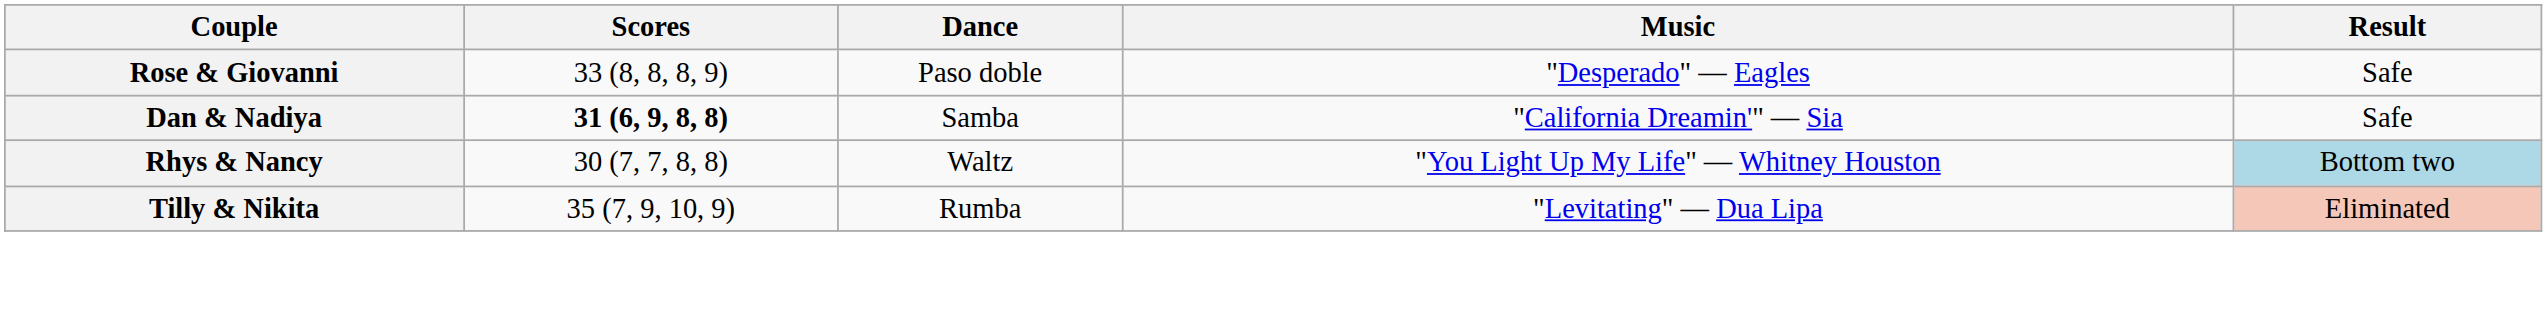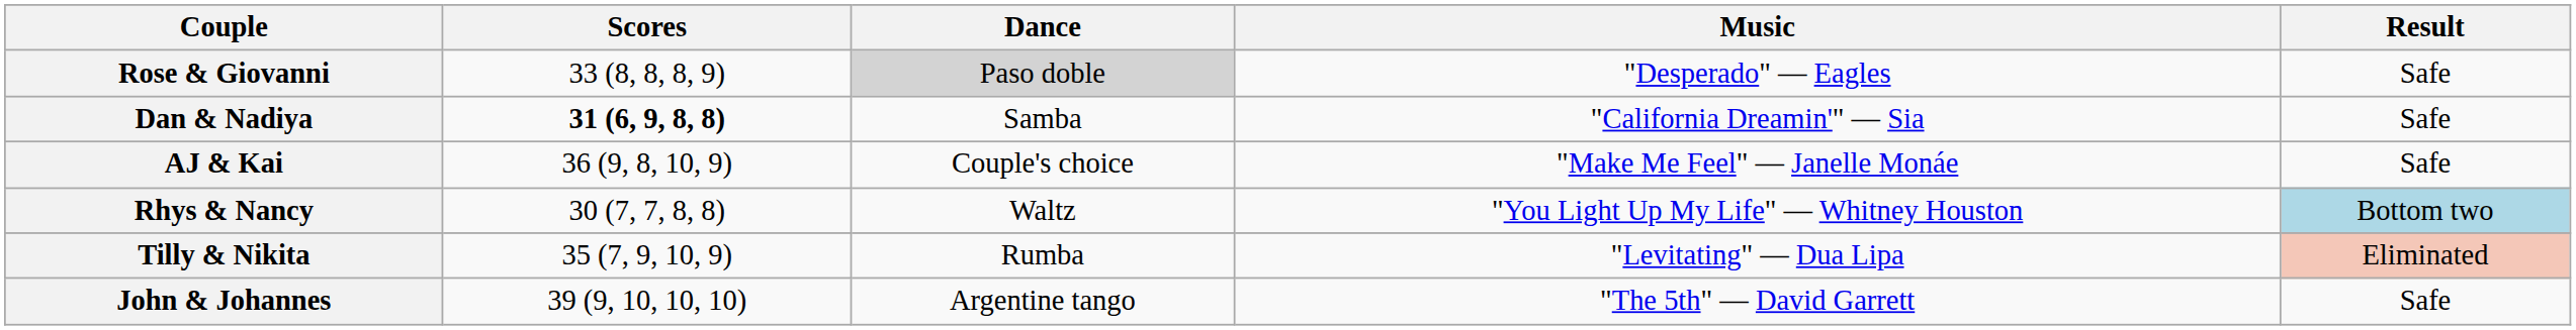 <table class="wikitable sortable" style="text-align:center; width: 90%">
 <tr>
 <th scope="col">Couple</th>
 <th scope="col">Scores</th>
 <th scope="col" class="unsortable">Dance</th>
 <th scope="col" class="unsortable">Music</th>
 <th scope="col" class="unsortable">Result</th>
 </tr>
 <tr>
 <th scope="row">Rose & Giovanni</th>
 <td>33 (8, 8, 8, 9)</td>
-<td>Paso doble</td>
+<td style="background: lightgrey;">Paso doble</td>
 <td>"<a href='#'>Desperado</a>" — <a href='#'>Eagles</a></td>
 <td>Safe</td>
 </tr>
 <tr>
 <th scope="row">Dan & Nadiya</th>
 <td><strong>31 (6, 9, 8, 8)</strong></td>
 <td>Samba</td>
 <td>"<a href='#'>California Dreamin'</a>" — <a href='#'>Sia</a></td>
+<td>Safe</td>
+</tr>
+<tr>
+<th scope="row">AJ & Kai</th>
+<td>36 (9, 8, 10, 9)</td>
+<td>Couple's choice</td>
+<td>"<a href='#'>Make Me Feel</a>" — <a href='#'>Janelle Monáe</a></td>
 <td>Safe</td>
 </tr>
 <tr>
 <th scope="row">Rhys & Nancy</th>
 <td>30 (7, 7, 8, 8)</td>
 <td>Waltz</td>
 <td>"<a href='#'>You Light Up My Life</a>" — <a href='#'>Whitney Houston</a></td>
 <td bgcolor="lightblue">Bottom two</td>
 </tr>
 <tr>
 <th scope="row">Tilly & Nikita</th>
 <td>35 (7, 9, 10, 9)</td>
 <td>Rumba</td>
 <td>"<a href='#'>Levitating</a>" — <a href='#'>Dua Lipa</a></td>
 <td bgcolor="f4c7b8">Eliminated</td>
 </tr>
+<tr>
+<th scope="row">John & Johannes</th>
+<td>39 (9, 10, 10, 10)</td>
+<td>Argentine tango</td>
+<td>"<a href='#'>The 5th</a>" — <a href='#'>David Garrett</a></td>
+<td>Safe</td>
+</tr>
 </table>
